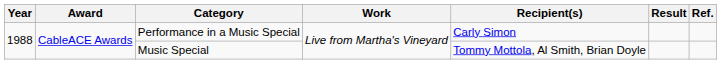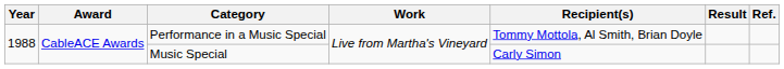 <table class="wikitable">
 <tr>
 <th>Year</th>
 <th>Award</th>
 <th>Category</th>
 <th>Work</th>
 <th>Recipient(s)</th>
 <th>Result</th>
 <th>Ref.</th>
 </tr>
 <tr>
 <td rowspan="2">1988</td>
 <td rowspan="2"><a href='#'>CableACE Awards</a></td>
 <td>Performance in a Music Special</td>
 <td rowspan="2"><em>Live from Martha's Vineyard</em></td>
-<td><a href='#'>Carly Simon</a></td>
+<td><a href='#'>Tommy Mottola</a>, Al Smith, Brian Doyle</td>
 <td></td>
 <td align="center"></td>
 </tr>
 <tr>
 <td>Music Special</td>
-<td><a href='#'>Tommy Mottola</a>, Al Smith, Brian Doyle</td>
+<td><a href='#'>Carly Simon</a></td>
 <td></td>
 <td align="center"></td>
 </tr>
 </table>
